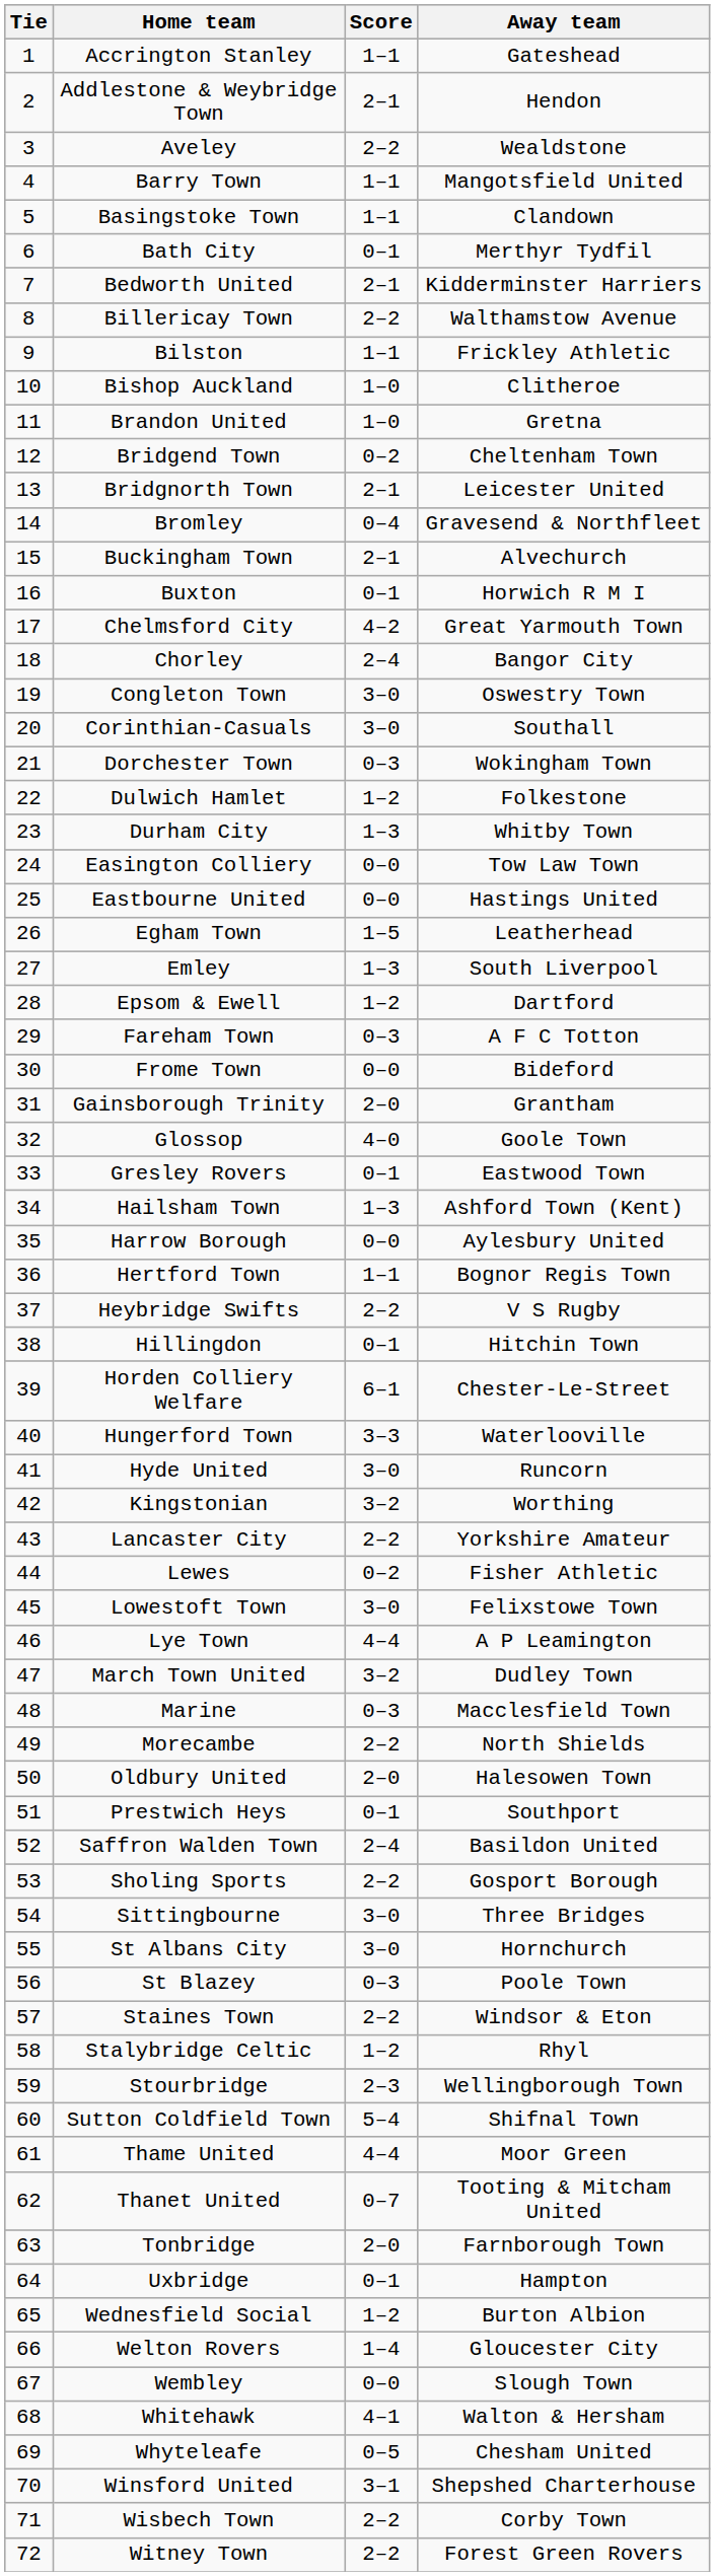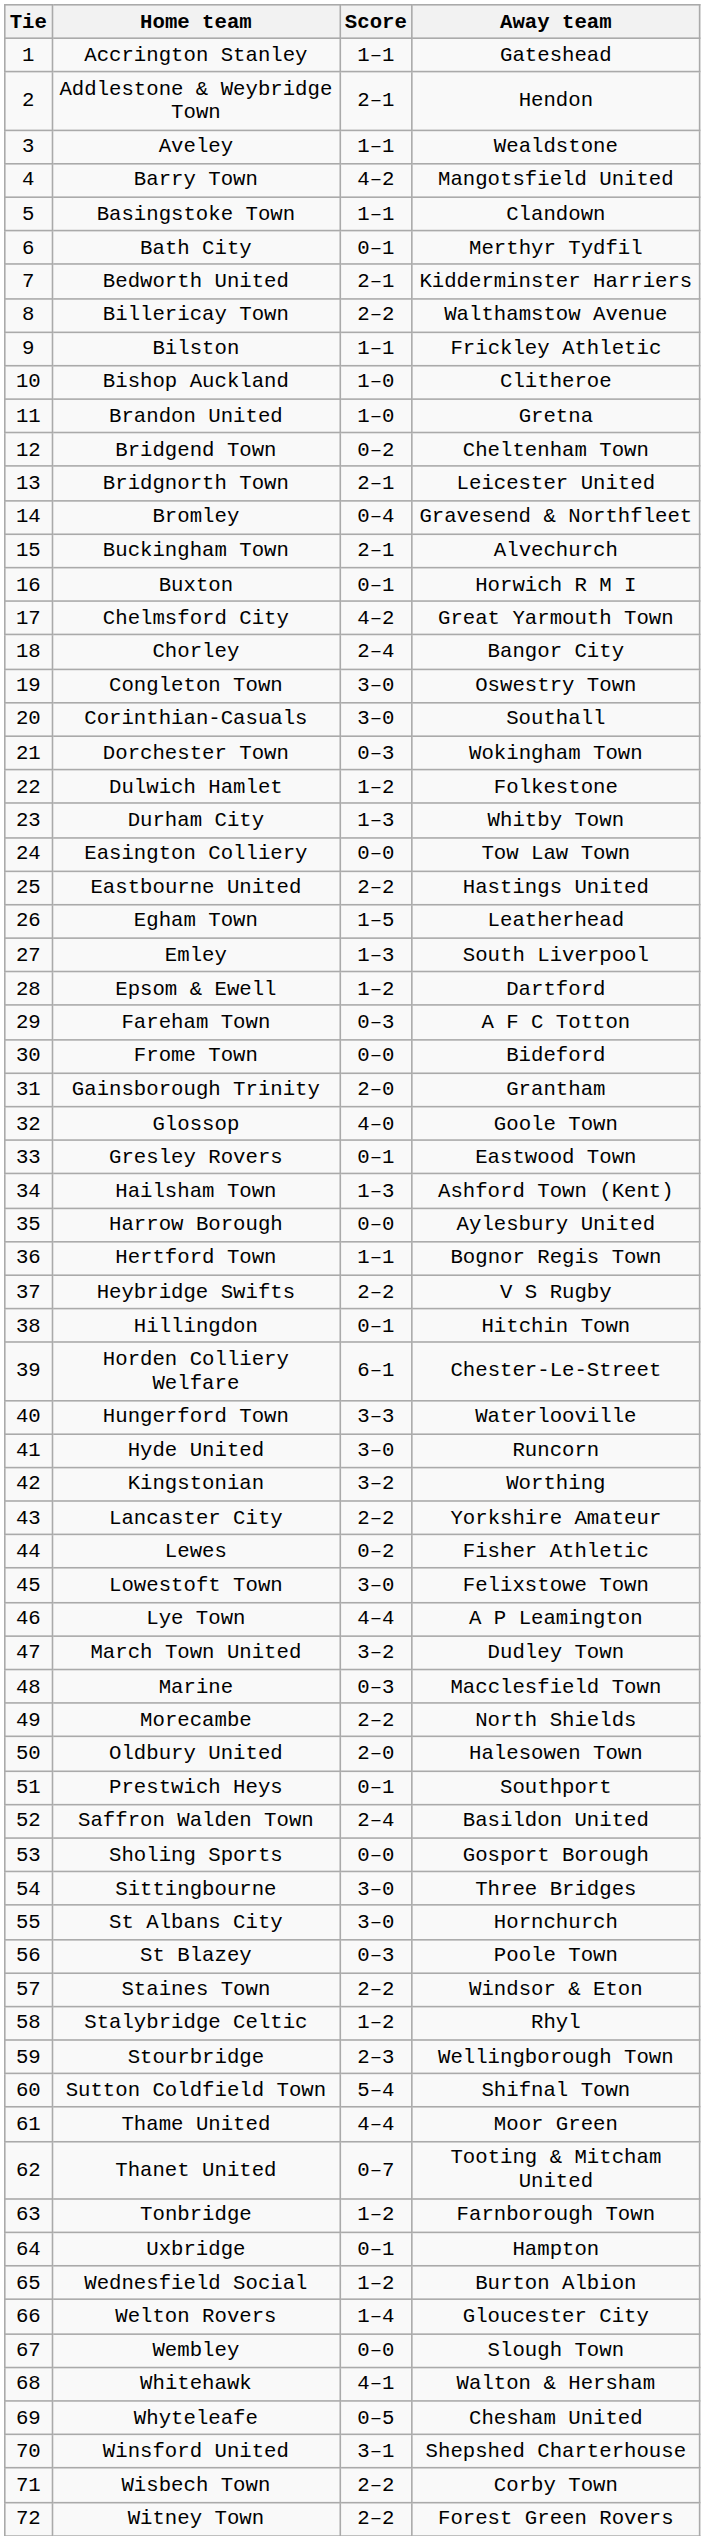 <table class="wikitable" style="text-align:center;">
 <tr>
 <th width=20>Tie</th>
 <th width=175>Home team</th>
 <th width=20>Score</th>
 <th width=175>Away team</th>
 </tr>
 <tr>
 <td>1</td>
 <td>Accrington Stanley</td>
 <td>1–1</td>
 <td>Gateshead</td>
 </tr>
 <tr>
 <td>2</td>
 <td>Addlestone & Weybridge Town</td>
 <td>2–1</td>
 <td>Hendon</td>
 </tr>
 <tr>
 <td>3</td>
 <td>Aveley</td>
-<td>2–2</td>
+<td>1–1</td>
 <td>Wealdstone</td>
 </tr>
 <tr>
 <td>4</td>
 <td>Barry Town</td>
-<td>1–1</td>
+<td>4–2</td>
 <td>Mangotsfield United</td>
 </tr>
 <tr>
 <td>5</td>
 <td>Basingstoke Town</td>
 <td>1–1</td>
 <td>Clandown</td>
 </tr>
 <tr>
 <td>6</td>
 <td>Bath City</td>
 <td>0–1</td>
 <td>Merthyr Tydfil</td>
 </tr>
 <tr>
 <td>7</td>
 <td>Bedworth United</td>
 <td>2–1</td>
 <td>Kidderminster Harriers</td>
 </tr>
 <tr>
 <td>8</td>
 <td>Billericay Town</td>
 <td>2–2</td>
 <td>Walthamstow Avenue</td>
 </tr>
 <tr>
 <td>9</td>
 <td>Bilston</td>
 <td>1–1</td>
 <td>Frickley Athletic</td>
 </tr>
 <tr>
 <td>10</td>
 <td>Bishop Auckland</td>
 <td>1–0</td>
 <td>Clitheroe</td>
 </tr>
 <tr>
 <td>11</td>
 <td>Brandon United</td>
 <td>1–0</td>
 <td>Gretna</td>
 </tr>
 <tr>
 <td>12</td>
 <td>Bridgend Town</td>
 <td>0–2</td>
 <td>Cheltenham Town</td>
 </tr>
 <tr>
 <td>13</td>
 <td>Bridgnorth Town</td>
 <td>2–1</td>
 <td>Leicester United</td>
 </tr>
 <tr>
 <td>14</td>
 <td>Bromley</td>
 <td>0–4</td>
 <td>Gravesend & Northfleet</td>
 </tr>
 <tr>
 <td>15</td>
 <td>Buckingham Town</td>
 <td>2–1</td>
 <td>Alvechurch</td>
 </tr>
 <tr>
 <td>16</td>
 <td>Buxton</td>
 <td>0–1</td>
 <td>Horwich R M I</td>
 </tr>
 <tr>
 <td>17</td>
 <td>Chelmsford City</td>
 <td>4–2</td>
 <td>Great Yarmouth Town</td>
 </tr>
 <tr>
 <td>18</td>
 <td>Chorley</td>
 <td>2–4</td>
 <td>Bangor City</td>
 </tr>
 <tr>
 <td>19</td>
 <td>Congleton Town</td>
 <td>3–0</td>
 <td>Oswestry Town</td>
 </tr>
 <tr>
 <td>20</td>
 <td>Corinthian-Casuals</td>
 <td>3–0</td>
 <td>Southall</td>
 </tr>
 <tr>
 <td>21</td>
 <td>Dorchester Town</td>
 <td>0–3</td>
 <td>Wokingham Town</td>
 </tr>
 <tr>
 <td>22</td>
 <td>Dulwich Hamlet</td>
 <td>1–2</td>
 <td>Folkestone</td>
 </tr>
 <tr>
 <td>23</td>
 <td>Durham City</td>
 <td>1–3</td>
 <td>Whitby Town</td>
 </tr>
 <tr>
 <td>24</td>
 <td>Easington Colliery</td>
 <td>0–0</td>
 <td>Tow Law Town</td>
 </tr>
 <tr>
 <td>25</td>
 <td>Eastbourne United</td>
-<td>0–0</td>
+<td>2–2</td>
 <td>Hastings United</td>
 </tr>
 <tr>
 <td>26</td>
 <td>Egham Town</td>
 <td>1–5</td>
 <td>Leatherhead</td>
 </tr>
 <tr>
 <td>27</td>
 <td>Emley</td>
 <td>1–3</td>
 <td>South Liverpool</td>
 </tr>
 <tr>
 <td>28</td>
 <td>Epsom & Ewell</td>
 <td>1–2</td>
 <td>Dartford</td>
 </tr>
 <tr>
 <td>29</td>
 <td>Fareham Town</td>
 <td>0–3</td>
 <td>A F C Totton</td>
 </tr>
 <tr>
 <td>30</td>
 <td>Frome Town</td>
 <td>0–0</td>
 <td>Bideford</td>
 </tr>
 <tr>
 <td>31</td>
 <td>Gainsborough Trinity</td>
 <td>2–0</td>
 <td>Grantham</td>
 </tr>
 <tr>
 <td>32</td>
 <td>Glossop</td>
 <td>4–0</td>
 <td>Goole Town</td>
 </tr>
 <tr>
 <td>33</td>
 <td>Gresley Rovers</td>
 <td>0–1</td>
 <td>Eastwood Town</td>
 </tr>
 <tr>
 <td>34</td>
 <td>Hailsham Town</td>
 <td>1–3</td>
 <td>Ashford Town (Kent)</td>
 </tr>
 <tr>
 <td>35</td>
 <td>Harrow Borough</td>
 <td>0–0</td>
 <td>Aylesbury United</td>
 </tr>
 <tr>
 <td>36</td>
 <td>Hertford Town</td>
 <td>1–1</td>
 <td>Bognor Regis Town</td>
 </tr>
 <tr>
 <td>37</td>
 <td>Heybridge Swifts</td>
 <td>2–2</td>
 <td>V S Rugby</td>
 </tr>
 <tr>
 <td>38</td>
 <td>Hillingdon</td>
 <td>0–1</td>
 <td>Hitchin Town</td>
 </tr>
 <tr>
 <td>39</td>
 <td>Horden Colliery Welfare</td>
 <td>6–1</td>
 <td>Chester-Le-Street</td>
 </tr>
 <tr>
 <td>40</td>
 <td>Hungerford Town</td>
 <td>3–3</td>
 <td>Waterlooville</td>
 </tr>
 <tr>
 <td>41</td>
 <td>Hyde United</td>
 <td>3–0</td>
 <td>Runcorn</td>
 </tr>
 <tr>
 <td>42</td>
 <td>Kingstonian</td>
 <td>3–2</td>
 <td>Worthing</td>
 </tr>
 <tr>
 <td>43</td>
 <td>Lancaster City</td>
 <td>2–2</td>
 <td>Yorkshire Amateur</td>
 </tr>
 <tr>
 <td>44</td>
 <td>Lewes</td>
 <td>0–2</td>
 <td>Fisher Athletic</td>
 </tr>
 <tr>
 <td>45</td>
 <td>Lowestoft Town</td>
 <td>3–0</td>
 <td>Felixstowe Town</td>
 </tr>
 <tr>
 <td>46</td>
 <td>Lye Town</td>
 <td>4–4</td>
 <td>A P Leamington</td>
 </tr>
 <tr>
 <td>47</td>
 <td>March Town United</td>
 <td>3–2</td>
 <td>Dudley Town</td>
 </tr>
 <tr>
 <td>48</td>
 <td>Marine</td>
 <td>0–3</td>
 <td>Macclesfield Town</td>
 </tr>
 <tr>
 <td>49</td>
 <td>Morecambe</td>
 <td>2–2</td>
 <td>North Shields</td>
 </tr>
 <tr>
 <td>50</td>
 <td>Oldbury United</td>
 <td>2–0</td>
 <td>Halesowen Town</td>
 </tr>
 <tr>
 <td>51</td>
 <td>Prestwich Heys</td>
 <td>0–1</td>
 <td>Southport</td>
 </tr>
 <tr>
 <td>52</td>
 <td>Saffron Walden Town</td>
 <td>2–4</td>
 <td>Basildon United</td>
 </tr>
 <tr>
 <td>53</td>
 <td>Sholing Sports</td>
-<td>2–2</td>
+<td>0–0</td>
 <td>Gosport Borough</td>
 </tr>
 <tr>
 <td>54</td>
 <td>Sittingbourne</td>
 <td>3–0</td>
 <td>Three Bridges</td>
 </tr>
 <tr>
 <td>55</td>
 <td>St Albans City</td>
 <td>3–0</td>
 <td>Hornchurch</td>
 </tr>
 <tr>
 <td>56</td>
 <td>St Blazey</td>
 <td>0–3</td>
 <td>Poole Town</td>
 </tr>
 <tr>
 <td>57</td>
 <td>Staines Town</td>
 <td>2–2</td>
 <td>Windsor & Eton</td>
 </tr>
 <tr>
 <td>58</td>
 <td>Stalybridge Celtic</td>
 <td>1–2</td>
 <td>Rhyl</td>
 </tr>
 <tr>
 <td>59</td>
 <td>Stourbridge</td>
 <td>2–3</td>
 <td>Wellingborough Town</td>
 </tr>
 <tr>
 <td>60</td>
 <td>Sutton Coldfield Town</td>
 <td>5–4</td>
 <td>Shifnal Town</td>
 </tr>
 <tr>
 <td>61</td>
 <td>Thame United</td>
 <td>4–4</td>
 <td>Moor Green</td>
 </tr>
 <tr>
 <td>62</td>
 <td>Thanet United</td>
 <td>0–7</td>
 <td>Tooting & Mitcham United</td>
 </tr>
 <tr>
 <td>63</td>
 <td>Tonbridge</td>
-<td>2–0</td>
+<td>1–2</td>
 <td>Farnborough Town</td>
 </tr>
 <tr>
 <td>64</td>
 <td>Uxbridge</td>
 <td>0–1</td>
 <td>Hampton</td>
 </tr>
 <tr>
 <td>65</td>
 <td>Wednesfield Social</td>
 <td>1–2</td>
 <td>Burton Albion</td>
 </tr>
 <tr>
 <td>66</td>
 <td>Welton Rovers</td>
 <td>1–4</td>
 <td>Gloucester City</td>
 </tr>
 <tr>
 <td>67</td>
 <td>Wembley</td>
 <td>0–0</td>
 <td>Slough Town</td>
 </tr>
 <tr>
 <td>68</td>
 <td>Whitehawk</td>
 <td>4–1</td>
 <td>Walton & Hersham</td>
 </tr>
 <tr>
 <td>69</td>
 <td>Whyteleafe</td>
 <td>0–5</td>
 <td>Chesham United</td>
 </tr>
 <tr>
 <td>70</td>
 <td>Winsford United</td>
 <td>3–1</td>
 <td>Shepshed Charterhouse</td>
 </tr>
 <tr>
 <td>71</td>
 <td>Wisbech Town</td>
 <td>2–2</td>
 <td>Corby Town</td>
 </tr>
 <tr>
 <td>72</td>
 <td>Witney Town</td>
 <td>2–2</td>
 <td>Forest Green Rovers</td>
 </tr>
 </table>
